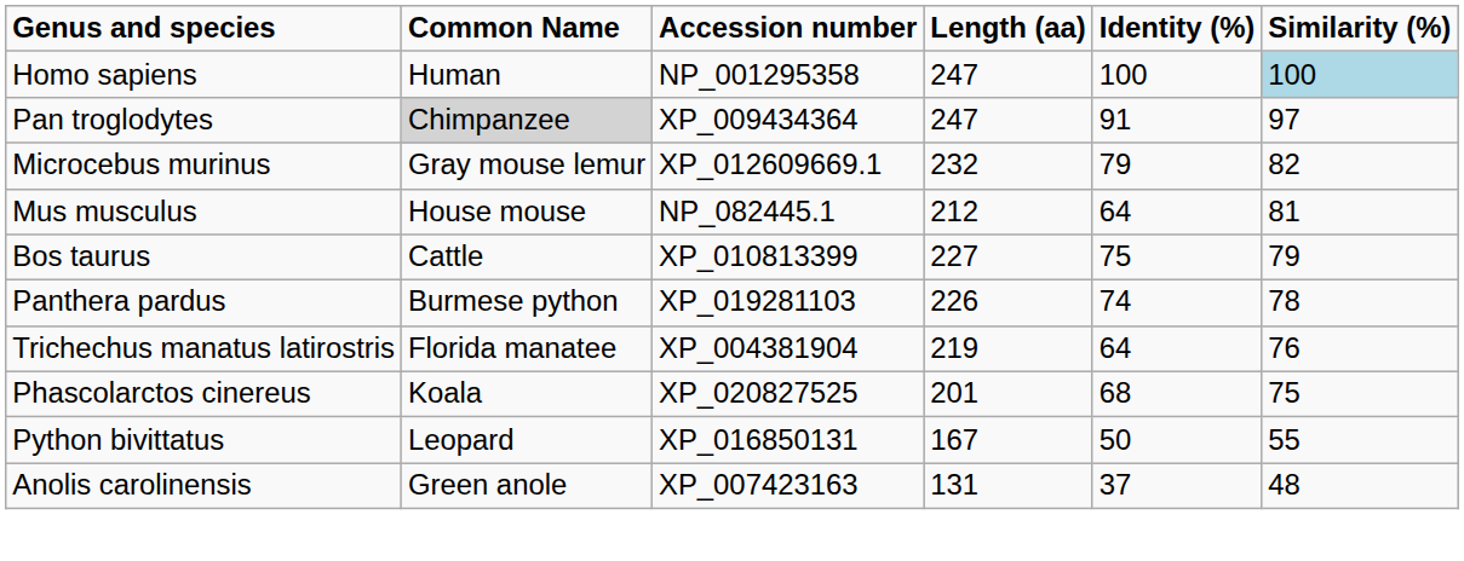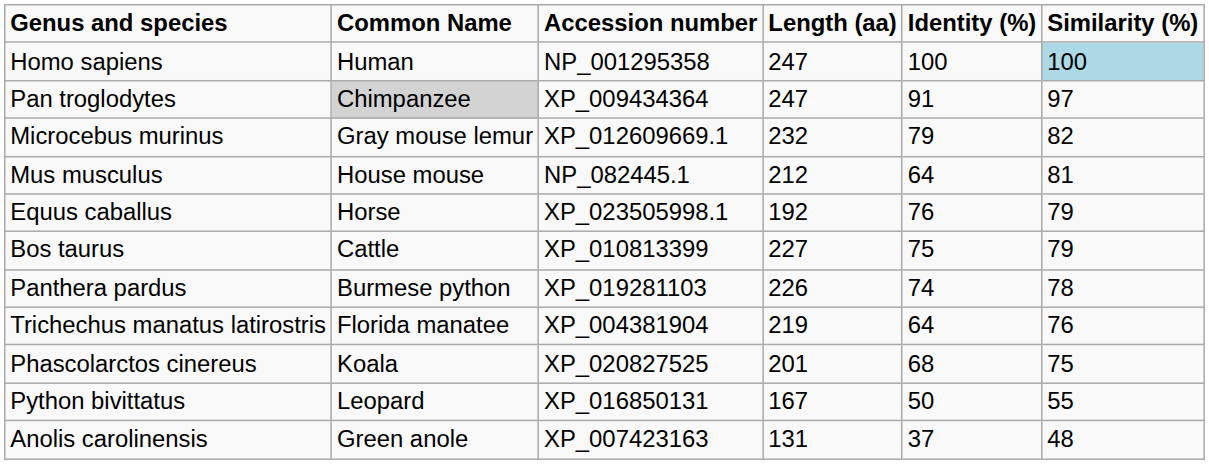 <table class="wikitable">
 <tr>
 <td><strong>Genus and species</strong></td>
 <td><strong>Common Name</strong></td>
 <td><strong>Accession number</strong></td>
 <td><strong>Length (aa)</strong></td>
 <td><strong>Identity (%)</strong></td>
 <td><strong>Similarity (%)</strong></td>
 </tr>
 <tr>
 <td>Homo sapiens</td>
 <td>Human</td>
 <td>NP_001295358</td>
 <td>247</td>
 <td>100</td>
 <td style="background: lightblue;">100</td>
 </tr>
 <tr>
 <td>Pan troglodytes</td>
 <td style="background: lightgrey;">Chimpanzee</td>
 <td>XP_009434364</td>
 <td>247</td>
 <td>91</td>
 <td>97</td>
 </tr>
 <tr>
 <td>Microcebus murinus</td>
 <td>Gray mouse lemur</td>
 <td>XP_012609669.1</td>
 <td>232</td>
 <td>79</td>
 <td>82</td>
 </tr>
 <tr>
 <td>Mus musculus</td>
 <td>House mouse</td>
 <td>NP_082445.1</td>
 <td>212</td>
 <td>64</td>
 <td>81</td>
+</tr>
+<tr>
+<td>Equus caballus</td>
+<td>Horse</td>
+<td>XP_023505998.1</td>
+<td>192</td>
+<td>76</td>
+<td>79</td>
 </tr>
 <tr>
 <td>Bos taurus</td>
 <td>Cattle</td>
 <td>XP_010813399</td>
 <td>227</td>
 <td>75</td>
 <td>79</td>
 </tr>
 <tr>
 <td>Panthera pardus</td>
 <td>Burmese python</td>
 <td>XP_019281103</td>
 <td>226</td>
 <td>74</td>
 <td>78</td>
 </tr>
 <tr>
 <td>Trichechus manatus latirostris</td>
 <td>Florida manatee</td>
 <td>XP_004381904</td>
 <td>219</td>
 <td>64</td>
 <td>76</td>
 </tr>
 <tr>
 <td>Phascolarctos cinereus</td>
 <td>Koala</td>
 <td>XP_020827525</td>
 <td>201</td>
 <td>68</td>
 <td>75</td>
 </tr>
 <tr>
 <td>Python bivittatus</td>
 <td>Leopard</td>
 <td>XP_016850131</td>
 <td>167</td>
 <td>50</td>
 <td>55</td>
 </tr>
 <tr>
 <td>Anolis carolinensis</td>
 <td>Green anole</td>
 <td>XP_007423163</td>
 <td>131</td>
 <td>37</td>
 <td>48</td>
 </tr>
 </table>
